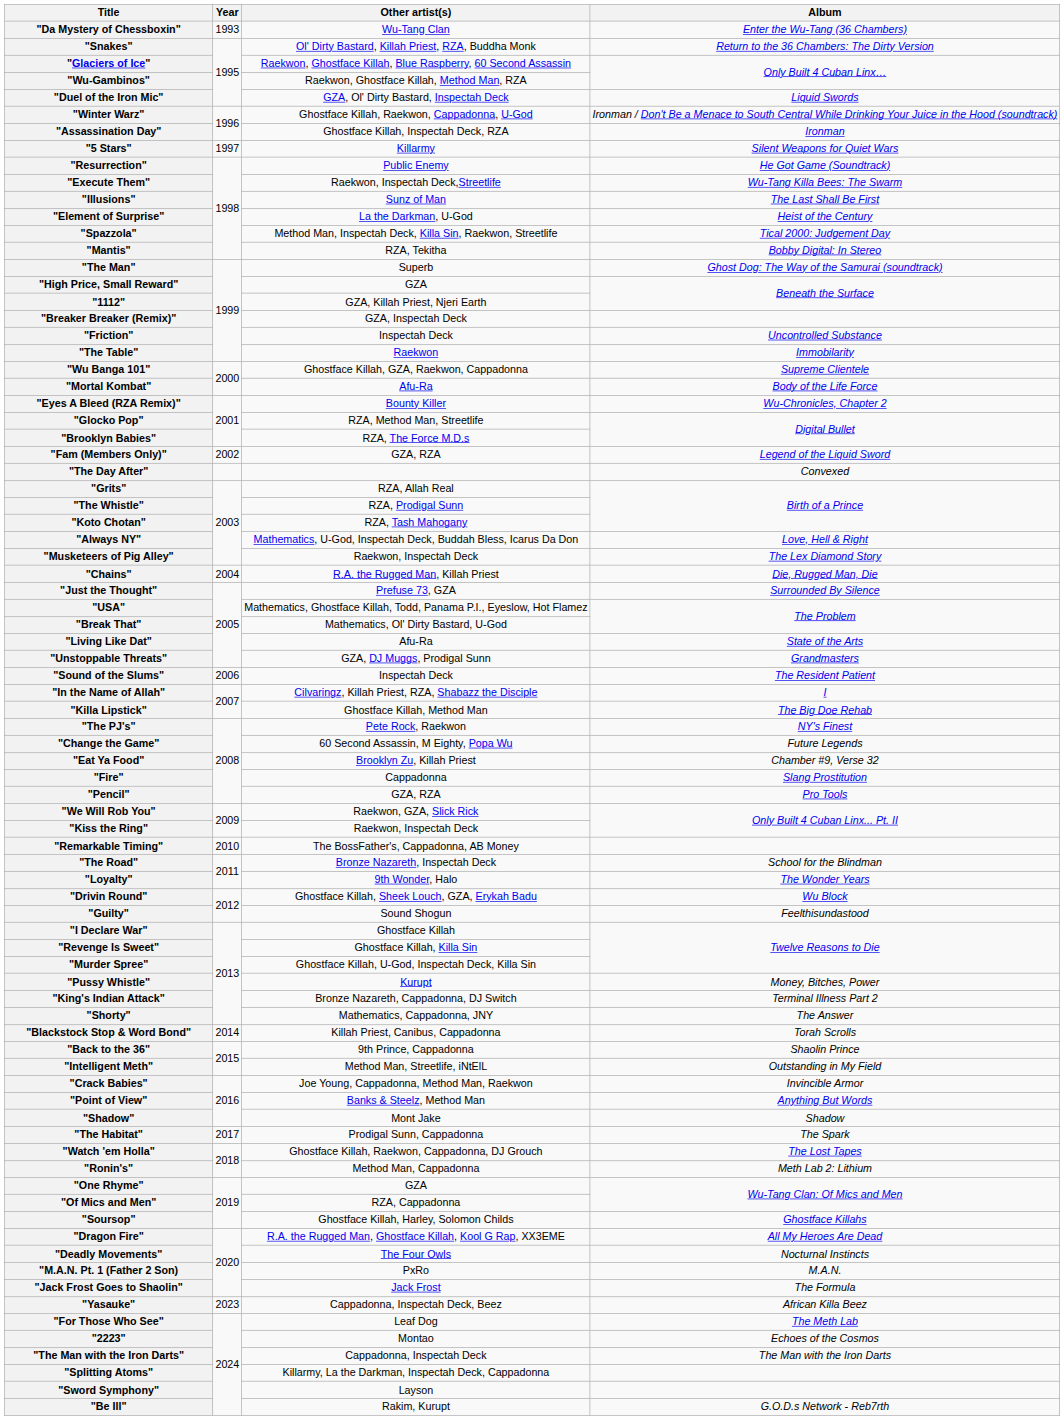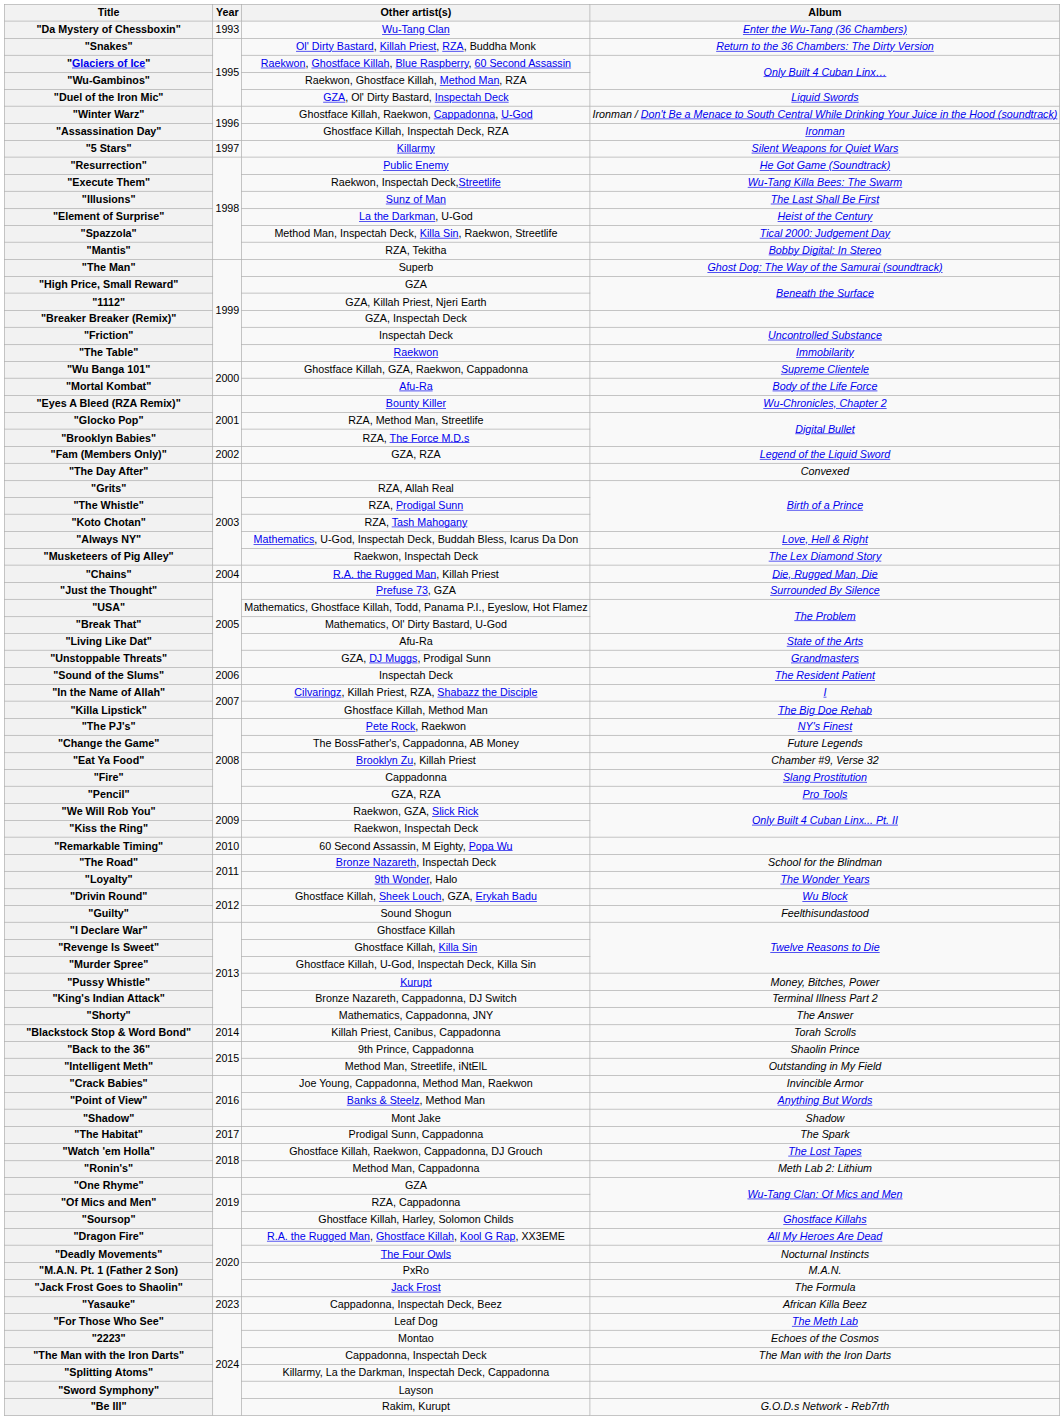 <table class="wikitable plainrowheaders" style="text-align:center;">
 <tr>
 <th scope="col" style="width:19em;">Title</th>
 <th scope="col">Year</th>
 <th scope="col">Other artist(s)</th>
 <th scope="col">Album</th>
 </tr>
 <tr>
 <th scope="row">"Da Mystery of Chessboxin"</th>
 <td>1993</td>
 <td><a href='#'>Wu-Tang Clan</a></td>
 <td><em><a href='#'>Enter the Wu-Tang (36 Chambers)</a></em></td>
 </tr>
 <tr>
 <th scope="row">"Snakes"</th>
 <td rowspan="4">1995</td>
 <td><a href='#'>Ol' Dirty Bastard</a>, <a href='#'>Killah Priest</a>, <a href='#'>RZA</a>, Buddha Monk</td>
 <td><em><a href='#'>Return to the 36 Chambers: The Dirty Version</a></em></td>
 </tr>
 <tr>
 <th scope="row">"<a href='#'>Glaciers of Ice</a>"</th>
 <td><a href='#'>Raekwon</a>, <a href='#'>Ghostface Killah</a>, <a href='#'>Blue Raspberry</a>, <a href='#'>60 Second Assassin</a></td>
 <td rowspan="2"><em><a href='#'>Only Built 4 Cuban Linx…</a></em></td>
 </tr>
 <tr>
 <th scope="row">"Wu-Gambinos"</th>
 <td>Raekwon, Ghostface Killah, <a href='#'>Method Man</a>, RZA</td>
 </tr>
 <tr>
 <th scope="row">"Duel of the Iron Mic"</th>
 <td><a href='#'>GZA</a>, Ol' Dirty Bastard, <a href='#'>Inspectah Deck</a></td>
 <td><em><a href='#'>Liquid Swords</a></em></td>
 </tr>
 <tr>
 <th scope="row">"Winter Warz"</th>
 <td rowspan="2">1996</td>
 <td>Ghostface Killah, Raekwon, <a href='#'>Cappadonna</a>, <a href='#'>U-God</a></td>
 <td><em>Ironman / <a href='#'>Don't Be a Menace to South Central While Drinking Your Juice in the Hood (soundtrack)</a></em></td>
 </tr>
 <tr>
 <th scope="row">"Assassination Day"</th>
 <td>Ghostface Killah, Inspectah Deck, RZA</td>
 <td><em><a href='#'>Ironman</a></em></td>
 </tr>
 <tr>
 <th scope="row">"5 Stars"</th>
 <td>1997</td>
 <td><a href='#'>Killarmy</a></td>
 <td><em><a href='#'>Silent Weapons for Quiet Wars</a></em></td>
 </tr>
 <tr>
 <th scope="row">"Resurrection"</th>
 <td rowspan="6">1998</td>
 <td><a href='#'>Public Enemy</a></td>
 <td><em><a href='#'>He Got Game (Soundtrack)</a></em></td>
 </tr>
 <tr>
 <th scope="row">"Execute Them"</th>
 <td>Raekwon, Inspectah Deck,<a href='#'>Streetlife</a></td>
 <td><em><a href='#'>Wu-Tang Killa Bees: The Swarm</a></em></td>
 </tr>
 <tr>
 <th scope="row">"Illusions"</th>
 <td><a href='#'>Sunz of Man</a></td>
 <td><em><a href='#'>The Last Shall Be First</a></em></td>
 </tr>
 <tr>
 <th scope="row">"Element of Surprise"</th>
 <td><a href='#'>La the Darkman</a>, U-God</td>
 <td><em><a href='#'>Heist of the Century</a></em></td>
 </tr>
 <tr>
 <th scope="row">"Spazzola"</th>
 <td>Method Man, Inspectah Deck, <a href='#'>Killa Sin</a>, Raekwon, Streetlife</td>
 <td><em><a href='#'>Tical 2000: Judgement Day</a></em></td>
 </tr>
 <tr>
 <th scope="row">"Mantis"</th>
 <td>RZA, Tekitha</td>
 <td><em><a href='#'>Bobby Digital: In Stereo</a></em></td>
 </tr>
 <tr>
 <th scope="row">"The Man"</th>
 <td rowspan="6">1999</td>
 <td>Superb</td>
 <td><em><a href='#'>Ghost Dog: The Way of the Samurai (soundtrack)</a></em></td>
 </tr>
 <tr>
 <th scope="row">"High Price, Small Reward"</th>
 <td>GZA</td>
 <td rowspan="2"><em><a href='#'>Beneath the Surface</a></em></td>
 </tr>
 <tr>
 <th scope="row">"1112"</th>
 <td>GZA, Killah Priest, Njeri Earth</td>
 </tr>
 <tr>
 <th>"Breaker Breaker (Remix)"</th>
 <td>GZA, Inspectah Deck</td>
 <td></td>
 </tr>
 <tr>
 <th scope="row">"Friction"</th>
 <td>Inspectah Deck</td>
 <td><em><a href='#'>Uncontrolled Substance</a></em></td>
 </tr>
 <tr>
 <th scope="row">"The Table"</th>
 <td><a href='#'>Raekwon</a></td>
 <td><em><a href='#'>Immobilarity</a></em></td>
 </tr>
 <tr>
 <th scope="row">"Wu Banga 101"</th>
 <td rowspan="2">2000</td>
 <td>Ghostface Killah, GZA, Raekwon, Cappadonna</td>
 <td><em><a href='#'>Supreme Clientele</a></em></td>
 </tr>
 <tr>
 <th scope="row">"Mortal Kombat"</th>
 <td><a href='#'>Afu-Ra</a></td>
 <td><em><a href='#'>Body of the Life Force</a></em></td>
 </tr>
 <tr>
 <th scope="row">"Eyes A Bleed (RZA Remix)"</th>
 <td rowspan="3">2001</td>
 <td><a href='#'>Bounty Killer</a></td>
 <td><em><a href='#'>Wu-Chronicles, Chapter 2</a></em></td>
 </tr>
 <tr>
 <th scope="row">"Glocko Pop"</th>
 <td>RZA, Method Man, Streetlife</td>
 <td rowspan="2"><em><a href='#'>Digital Bullet</a></em></td>
 </tr>
 <tr>
 <th scope="row">"Brooklyn Babies"</th>
 <td>RZA, <a href='#'>The Force M.D.s</a></td>
 </tr>
 <tr>
 <th scope="row">"Fam (Members Only)"</th>
 <td>2002</td>
 <td>GZA, RZA</td>
 <td><em><a href='#'>Legend of the Liquid Sword</a></em></td>
 </tr>
 <tr>
 <th>"The Day After"</th>
 <td></td>
 <td></td>
 <td><em>Convexed</em></td>
 </tr>
 <tr>
 <th scope="row">"Grits"</th>
 <td rowspan="5">2003</td>
 <td>RZA, Allah Real</td>
 <td rowspan="3"><em><a href='#'>Birth of a Prince</a></em></td>
 </tr>
 <tr>
 <th scope="row">"The Whistle"</th>
 <td>RZA, <a href='#'>Prodigal Sunn</a></td>
 </tr>
 <tr>
 <th scope="row">"Koto Chotan"</th>
 <td>RZA, <a href='#'>Tash Mahogany</a></td>
 </tr>
 <tr>
 <th scope="row">"Always NY"</th>
 <td><a href='#'>Mathematics</a>, U-God, Inspectah Deck, Buddah Bless, Icarus Da Don</td>
 <td><em><a href='#'>Love, Hell & Right</a></em></td>
 </tr>
 <tr>
 <th scope="row">"Musketeers of Pig Alley"</th>
 <td>Raekwon, Inspectah Deck</td>
 <td><em><a href='#'>The Lex Diamond Story</a></em></td>
 </tr>
 <tr>
 <th scope="row">"Chains"</th>
 <td>2004</td>
 <td><a href='#'>R.A. the Rugged Man</a>, Killah Priest</td>
 <td><em><a href='#'>Die, Rugged Man, Die</a></em></td>
 </tr>
 <tr>
 <th scope="row">"Just the Thought"</th>
 <td rowspan="5">2005</td>
 <td><a href='#'>Prefuse 73</a>, GZA</td>
 <td><em><a href='#'>Surrounded By Silence</a></em></td>
 </tr>
 <tr>
 <th scope="row">"USA"</th>
 <td>Mathematics, Ghostface Killah, Todd, Panama P.I., Eyeslow, Hot Flamez</td>
 <td rowspan="2"><em><a href='#'>The Problem</a></em></td>
 </tr>
 <tr>
 <th scope="row">"Break That"</th>
 <td>Mathematics, Ol' Dirty Bastard, U-God</td>
 </tr>
 <tr>
 <th scope="row">"Living Like Dat"</th>
 <td>Afu-Ra</td>
 <td><em><a href='#'>State of the Arts</a></em></td>
 </tr>
 <tr>
 <th scope="row">"Unstoppable Threats"</th>
 <td>GZA, <a href='#'>DJ Muggs</a>, Prodigal Sunn</td>
 <td><em><a href='#'>Grandmasters</a></em></td>
 </tr>
 <tr>
 <th scope="row">"Sound of the Slums"</th>
 <td>2006</td>
 <td>Inspectah Deck</td>
 <td><em><a href='#'>The Resident Patient</a></em></td>
 </tr>
 <tr>
 <th scope="row">"In the Name of Allah"</th>
 <td rowspan="2">2007</td>
 <td><a href='#'>Cilvaringz</a>, Killah Priest, RZA, <a href='#'>Shabazz the Disciple</a></td>
 <td><em><a href='#'>I</a></em></td>
 </tr>
 <tr>
 <th scope="row">"Killa Lipstick"</th>
 <td>Ghostface Killah, Method Man</td>
 <td><em><a href='#'>The Big Doe Rehab</a></em></td>
 </tr>
 <tr>
 <th scope="row">"The PJ's"</th>
 <td rowspan="5">2008</td>
 <td><a href='#'>Pete Rock</a>, Raekwon</td>
 <td><em><a href='#'>NY's Finest</a></em></td>
 </tr>
 <tr>
 <th scope="row">"Change the Game"</th>
-<td>60 Second Assassin, M Eighty, <a href='#'>Popa Wu</a></td>
+<td>The BossFather's, Cappadonna, AB Money</td>
 <td><em>Future Legends</em></td>
 </tr>
 <tr>
 <th scope="row">"Eat Ya Food"</th>
 <td><a href='#'>Brooklyn Zu</a>, Killah Priest</td>
 <td><em>Chamber #9, Verse 32</em></td>
 </tr>
 <tr>
 <th scope="row">"Fire"</th>
 <td>Cappadonna</td>
 <td><em><a href='#'>Slang Prostitution</a></em></td>
 </tr>
 <tr>
 <th scope="row">"Pencil"</th>
 <td>GZA, RZA</td>
 <td><em><a href='#'>Pro Tools</a></em></td>
 </tr>
 <tr>
 <th scope="row">"We Will Rob You"</th>
 <td rowspan="2">2009</td>
 <td>Raekwon, GZA, <a href='#'>Slick Rick</a></td>
 <td rowspan="2"><em><a href='#'>Only Built 4 Cuban Linx... Pt. II</a></em></td>
 </tr>
 <tr>
 <th scope="row">"Kiss the Ring"</th>
 <td>Raekwon, Inspectah Deck</td>
 </tr>
 <tr>
 <th scope="row">"Remarkable Timing"</th>
 <td>2010</td>
-<td>The BossFather's, Cappadonna, AB Money</td>
+<td>60 Second Assassin, M Eighty, <a href='#'>Popa Wu</a></td>
 <td></td>
 </tr>
 <tr>
 <th scope="row">"The Road"</th>
 <td rowspan="2">2011</td>
 <td><a href='#'>Bronze Nazareth</a>, Inspectah Deck</td>
 <td><em>School for the Blindman</em></td>
 </tr>
 <tr>
 <th scope="row">"Loyalty"</th>
 <td><a href='#'>9th Wonder</a>, Halo</td>
 <td><em><a href='#'>The Wonder Years</a></em></td>
 </tr>
 <tr>
 <th scope="row">"Drivin Round"</th>
 <td rowspan="2">2012</td>
 <td>Ghostface Killah, <a href='#'>Sheek Louch</a>, GZA, <a href='#'>Erykah Badu</a></td>
 <td><em><a href='#'>Wu Block</a></em></td>
 </tr>
 <tr>
 <th>"Guilty"</th>
 <td>Sound Shogun</td>
 <td><em>Feelthisundastood</em></td>
 </tr>
 <tr>
 <th scope="row">"I Declare War"</th>
 <td rowspan="6">2013</td>
 <td>Ghostface Killah</td>
 <td rowspan="3"><em><a href='#'>Twelve Reasons to Die</a></em></td>
 </tr>
 <tr>
 <th scope="row">"Revenge Is Sweet"</th>
 <td>Ghostface Killah, <a href='#'>Killa Sin</a></td>
 </tr>
 <tr>
 <th scope="row">"Murder Spree"</th>
 <td>Ghostface Killah, U-God, Inspectah Deck, Killa Sin</td>
 </tr>
 <tr>
 <th scope="row">"Pussy Whistle"</th>
 <td><a href='#'>Kurupt</a></td>
 <td><em>Money, Bitches, Power</em></td>
 </tr>
 <tr>
 <th scope="row">"King's Indian Attack"</th>
 <td>Bronze Nazareth, Cappadonna, DJ Switch</td>
 <td><em>Terminal Illness Part 2</em></td>
 </tr>
 <tr>
 <th scope="row">"Shorty"</th>
 <td>Mathematics, Cappadonna, JNY</td>
 <td><em>The Answer</em></td>
 </tr>
 <tr>
 <th>"Blackstock Stop & Word Bond"</th>
 <td>2014</td>
 <td>Killah Priest, Canibus, Cappadonna</td>
 <td><em>Torah Scrolls</em></td>
 </tr>
 <tr>
 <th>"Back to the 36"</th>
 <td rowspan="2">2015</td>
 <td>9th Prince, Cappadonna</td>
 <td><em>Shaolin Prince</em></td>
 </tr>
 <tr>
 <th>"Intelligent Meth"</th>
 <td>Method Man, Streetlife, iNtElL</td>
 <td><em>Outstanding in My Field</em></td>
 </tr>
 <tr>
 <th>"Crack Babies"</th>
 <td rowspan="3">2016</td>
 <td>Joe Young, Cappadonna, Method Man, Raekwon</td>
 <td><em>Invincible Armor</em></td>
 </tr>
 <tr>
 <th>"Point of View"</th>
 <td><a href='#'>Banks & Steelz</a>, Method Man</td>
 <td><em><a href='#'>Anything But Words</a></em></td>
 </tr>
 <tr>
 <th>"Shadow"</th>
 <td>Mont Jake</td>
 <td><em>Shadow</em></td>
 </tr>
 <tr>
 <th>"The Habitat"</th>
 <td>2017</td>
 <td>Prodigal Sunn, Cappadonna</td>
 <td><em>The Spark</em></td>
 </tr>
 <tr>
 <th>"Watch 'em Holla"</th>
 <td rowspan="2">2018</td>
 <td>Ghostface Killah, Raekwon, Cappadonna, DJ Grouch</td>
 <td><a href='#'><em>The Lost Tapes</em></a></td>
 </tr>
 <tr>
 <th>"Ronin's"</th>
 <td>Method Man, Cappadonna</td>
 <td><em>Meth Lab 2: Lithium</em></td>
 </tr>
 <tr>
 <th>"One Rhyme"</th>
 <td rowspan="3">2019</td>
 <td>GZA</td>
 <td rowspan="2"><a href='#'><em>Wu-Tang Clan: Of Mics and Men</em></a></td>
 </tr>
 <tr>
 <th>"Of Mics and Men"</th>
 <td>RZA, Cappadonna</td>
 </tr>
 <tr>
 <th>"Soursop"</th>
 <td>Ghostface Killah, Harley, Solomon Childs</td>
 <td><em><a href='#'>Ghostface Killahs</a></em></td>
 </tr>
 <tr>
 <th scope="row">"Dragon Fire"</th>
 <td rowspan="4">2020</td>
 <td><a href='#'>R.A. the Rugged Man</a>, <a href='#'>Ghostface Killah</a>, <a href='#'>Kool G Rap</a>, XX3EME</td>
 <td><em><a href='#'>All My Heroes Are Dead</a></em></td>
 </tr>
 <tr>
 <th>"Deadly Movements"</th>
 <td><a href='#'>The Four Owls</a></td>
 <td><em>Nocturnal Instincts</em></td>
 </tr>
 <tr>
 <th>"M.A.N. Pt. 1 (Father 2 Son)</th>
 <td>PxRo</td>
 <td><em>M.A.N.</em></td>
 </tr>
 <tr>
 <th>"Jack Frost Goes to Shaolin"</th>
 <td><a href='#'>Jack Frost</a></td>
 <td><em>The Formula</em></td>
 </tr>
 <tr>
 <th>"Yasauke"</th>
 <td>2023</td>
 <td>Cappadonna, Inspectah Deck, Beez</td>
 <td><em>African Killa Beez</em></td>
 </tr>
 <tr>
 <th>"For Those Who See"</th>
 <td rowspan="6">2024</td>
 <td>Leaf Dog</td>
 <td><em><a href='#'>The Meth Lab</a></em></td>
 </tr>
 <tr>
 <th>"2223"</th>
 <td>Montao</td>
 <td><em>Echoes of the Cosmos</em></td>
 </tr>
 <tr>
 <th>"The Man with the Iron Darts"</th>
 <td>Cappadonna, Inspectah Deck</td>
 <td><em>The Man with the Iron Darts</em></td>
 </tr>
 <tr>
 <th>"Splitting Atoms"</th>
 <td>Killarmy, La the Darkman, Inspectah Deck, Cappadonna</td>
 <td></td>
 </tr>
 <tr>
 <th>"Sword Symphony"</th>
 <td>Layson</td>
 <td></td>
 </tr>
 <tr>
 <th>"Be Ill"</th>
 <td>Rakim, Kurupt</td>
 <td><em>G.O.D.s Network - Reb7rth</em></td>
 </tr>
 </table>
